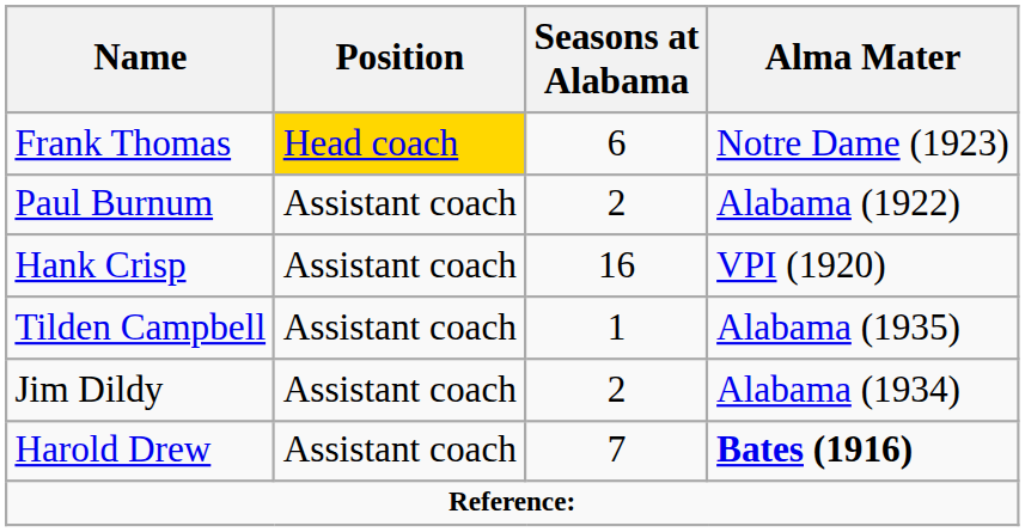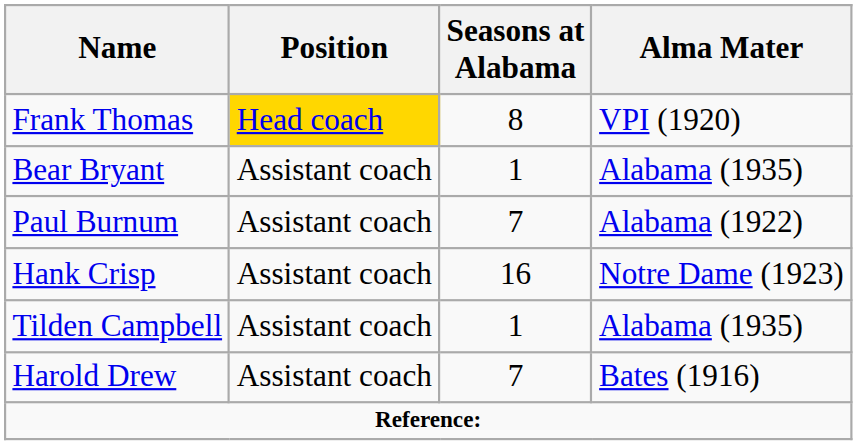 <table class="wikitable" border="1" style="font-size:90%;">
 <tr>
 <th>Name</th>
 <th>Position</th>
 <th>Seasons at<br>Alabama</th>
 <th>Alma Mater</th>
 </tr>
 <tr>
 <td><a href='#'>Frank Thomas</a></td>
 <td style="background: gold;"><a href='#'>Head coach</a></td>
-<td align=center>6</td>
-<td><a href='#'>Notre Dame</a> (1923)</td>
+<td align=center>8</td>
+<td><a href='#'>VPI</a> (1920)</td>
+</tr>
+<tr>
+<td><a href='#'>Bear Bryant</a></td>
+<td>Assistant coach</td>
+<td align=center>1</td>
+<td><a href='#'>Alabama</a> (1935)</td>
 </tr>
 <tr>
 <td><a href='#'>Paul Burnum</a></td>
 <td>Assistant coach</td>
-<td align=center>2</td>
+<td align=center>7</td>
 <td><a href='#'>Alabama</a> (1922)</td>
 </tr>
 <tr>
 <td><a href='#'>Hank Crisp</a></td>
 <td>Assistant coach</td>
 <td align=center>16</td>
-<td><a href='#'>VPI</a> (1920)</td>
+<td><a href='#'>Notre Dame</a> (1923)</td>
 </tr>
 <tr>
 <td><a href='#'>Tilden Campbell</a></td>
 <td>Assistant coach</td>
 <td align=center>1</td>
 <td><a href='#'>Alabama</a> (1935)</td>
 </tr>
 <tr>
-<td>Jim Dildy</td>
-<td>Assistant coach</td>
-<td align=center>2</td>
-<td><a href='#'>Alabama</a> (1934)</td>
-</tr>
-<tr>
 <td><a href='#'>Harold Drew</a></td>
 <td>Assistant coach</td>
 <td align=center>7</td>
-<td><strong><a href='#'>Bates</a> (1916)</strong></td>
+<td><a href='#'>Bates</a> (1916)</td>
 </tr>
 <tr>
 <td colspan="4" style="font-size: 8pt" align="center"><strong>Reference:</strong></td>
 </tr>
 </table>
